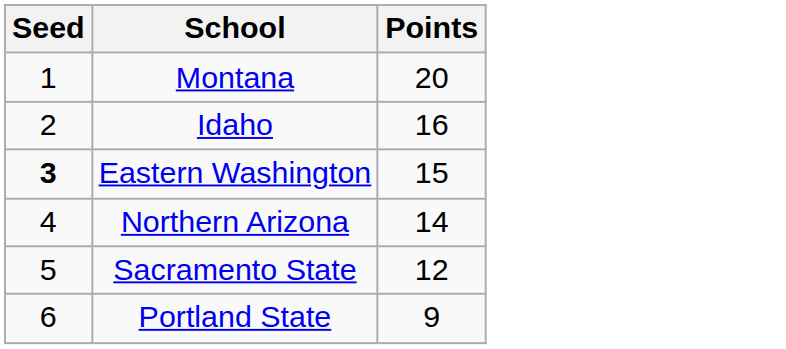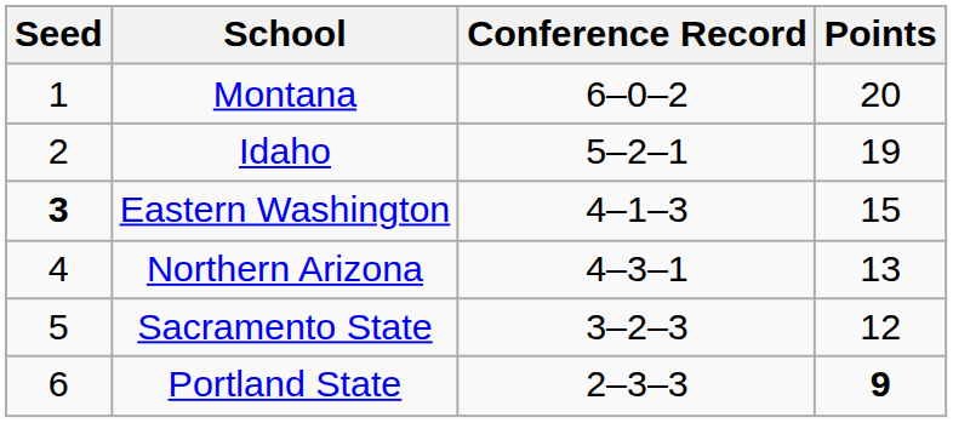 <table class="wikitable" style="text-align:center">
 <tr>
 <th>Seed</th>
 <th>School</th>
+<th>Conference Record</th>
 <th>Points</th>
 </tr>
 <tr>
 <td>1</td>
 <td><a href='#'>Montana</a></td>
+<td>6–0–2</td>
 <td>20</td>
 </tr>
 <tr>
 <td>2</td>
 <td><a href='#'>Idaho</a></td>
-<td>16</td>
+<td>5–2–1</td>
+<td>19</td>
 </tr>
 <tr>
 <td><strong>3</strong></td>
 <td><a href='#'>Eastern Washington</a></td>
+<td>4–1–3</td>
 <td>15</td>
 </tr>
 <tr>
 <td>4</td>
 <td><a href='#'>Northern Arizona</a></td>
-<td>14</td>
+<td>4–3–1</td>
+<td>13</td>
 </tr>
 <tr>
 <td>5</td>
 <td><a href='#'>Sacramento State</a></td>
+<td>3–2–3</td>
 <td>12</td>
 </tr>
 <tr>
 <td>6</td>
 <td><a href='#'>Portland State</a></td>
-<td>9</td>
+<td>2–3–3</td>
+<td><strong>9</strong></td>
 </tr>
 </table>
